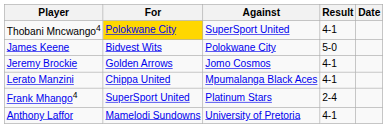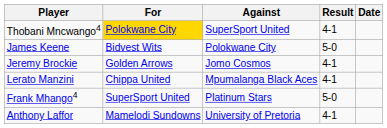 <table class="wikitable sortable">
 <tr>
 <th>Player</th>
 <th>For</th>
 <th>Against</th>
 <th style="text-align:center">Result</th>
 <th>Date</th>
 </tr>
 <tr>
 <td>Thobani Mncwango<sup>4</sup></td>
 <td style="background: gold;"><a href='#'>Polokwane City</a></td>
 <td><a href='#'>SuperSport United</a></td>
 <td>4-1</td>
 <td></td>
 </tr>
 <tr>
 <td><a href='#'>James Keene</a></td>
 <td><a href='#'>Bidvest Wits</a></td>
 <td><a href='#'>Polokwane City</a></td>
 <td>5-0</td>
 <td></td>
 </tr>
 <tr>
 <td><a href='#'>Jeremy Brockie</a></td>
 <td><a href='#'>Golden Arrows</a></td>
 <td><a href='#'>Jomo Cosmos</a></td>
 <td>4-1</td>
 <td></td>
 </tr>
 <tr>
 <td><a href='#'>Lerato Manzini</a></td>
 <td><a href='#'>Chippa United</a></td>
 <td><a href='#'>Mpumalanga Black Aces</a></td>
 <td>4-1</td>
 <td></td>
 </tr>
 <tr>
 <td><a href='#'>Frank Mhango</a><sup>4</sup></td>
 <td><a href='#'>SuperSport United</a></td>
 <td><a href='#'>Platinum Stars</a></td>
-<td>2-4</td>
+<td>5-0</td>
 <td></td>
 </tr>
 <tr>
 <td><a href='#'>Anthony Laffor</a></td>
 <td><a href='#'>Mamelodi Sundowns</a></td>
 <td><a href='#'>University of Pretoria</a></td>
 <td>4-1</td>
 <td></td>
 </tr>
 </table>
